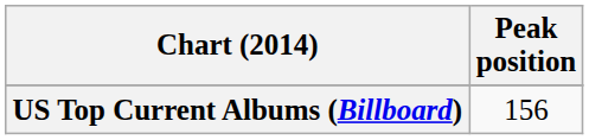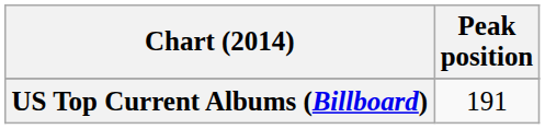 <table class="wikitable plainrowheaders sortable" style="text-align:center;">
 <tr>
 <th scope="col">Chart (2014)</th>
 <th scope="col">Peak<br>position</th>
 </tr>
 <tr>
 </tr>
 <tr>
 </tr>
 <tr>
 <th scope="row">US Top Current Albums (<em><a href='#'>Billboard</a></em>)</th>
-<td>156</td>
+<td>191</td>
 </tr>
 </table>
